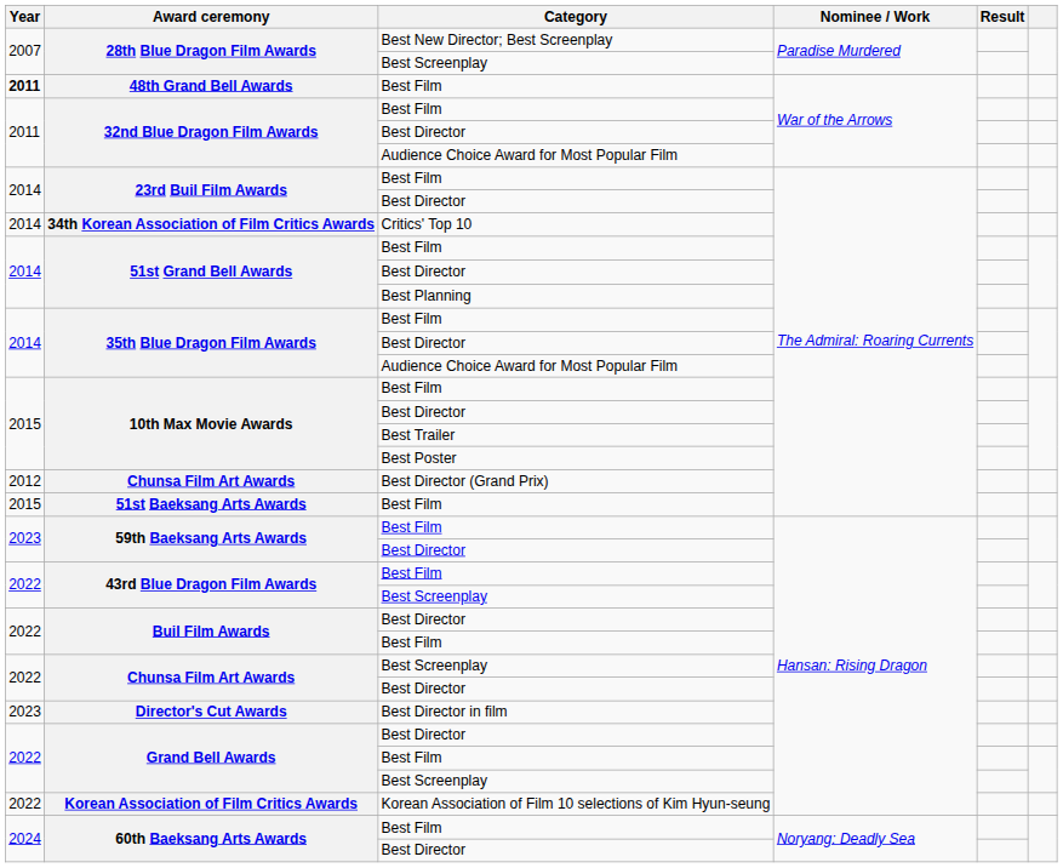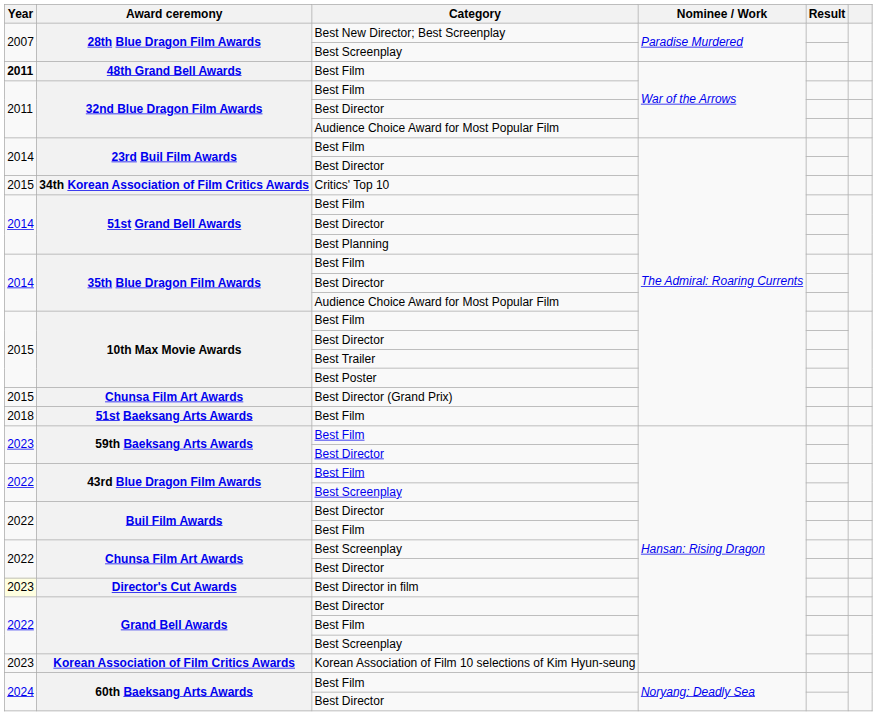 <table class="wikitable sortable plainrowheaders">
 <tr>
 <th scope="col">Year</th>
 <th scope="col">Award ceremony</th>
 <th scope="col">Category</th>
 <th scope="col">Nominee / Work</th>
 <th scope="col">Result</th>
 <th scope="col" width="25" class="unsortable"></th>
 </tr>
 <tr>
 <td rowspan="2">2007</td>
 <th rowspan="2" scope="row"><a href='#'>28th</a> <a href='#'>Blue Dragon Film Awards</a></th>
 <td>Best New Director; Best Screenplay</td>
 <td rowspan="2"><em><a href='#'>Paradise Murdered</a></em></td>
 <td></td>
 <td rowspan="2"></td>
 </tr>
 <tr>
 <td>Best Screenplay</td>
 <td></td>
 </tr>
 <tr>
 <td><strong>2011</strong></td>
 <th scope="row"><a href='#'>48th Grand Bell Awards</a></th>
 <td>Best Film</td>
 <td rowspan="4"><em><a href='#'>War of the Arrows</a></em></td>
 <td></td>
 <td></td>
 </tr>
 <tr>
 <td rowspan="3">2011</td>
 <th rowspan="3" scope="row"><a href='#'>32nd Blue Dragon Film Awards</a></th>
 <td>Best Film</td>
 <td></td>
 <td></td>
 </tr>
 <tr>
 <td>Best Director</td>
 <td></td>
 <td></td>
 </tr>
 <tr>
 <td>Audience Choice Award for Most Popular Film</td>
 <td></td>
 <td></td>
 </tr>
 <tr>
 <td rowspan="2">2014</td>
 <th rowspan="2" scope="row"><a href='#'>23rd</a> <a href='#'>Buil Film Awards</a></th>
 <td>Best Film</td>
 <td rowspan="15"><em><a href='#'>The Admiral: Roaring Currents</a></em></td>
 <td></td>
 <td rowspan="2"></td>
 </tr>
 <tr>
 <td>Best Director</td>
 <td></td>
 </tr>
 <tr>
-<td>2014</td>
+<td>2015</td>
 <th scope="row">34th <a href='#'>Korean Association of Film Critics Awards</a></th>
 <td>Critics' Top 10</td>
 <td></td>
 <td></td>
 </tr>
 <tr>
 <td rowspan="3"><a href='#'>2014</a></td>
 <th rowspan="3" scope="row"><a href='#'>51st</a> <a href='#'>Grand Bell Awards</a></th>
 <td>Best Film</td>
 <td></td>
 <td rowspan="3"><br><br><br><br></td>
 </tr>
 <tr>
 <td>Best Director</td>
 <td></td>
 </tr>
 <tr>
 <td>Best Planning</td>
 <td></td>
 </tr>
 <tr>
 <td rowspan="3"><a href='#'>2014</a></td>
 <th rowspan="3" scope="row"><a href='#'>35th</a> <a href='#'>Blue Dragon Film Awards</a></th>
 <td>Best Film</td>
 <td></td>
 <td rowspan="3"><br></td>
 </tr>
 <tr>
 <td>Best Director</td>
 <td></td>
 </tr>
 <tr>
 <td>Audience Choice Award for Most Popular Film</td>
 <td></td>
 </tr>
 <tr>
 <td rowspan="4">2015</td>
 <th rowspan="4" scope="row">10th Max Movie Awards</th>
 <td>Best Film</td>
 <td></td>
 <td rowspan="4"></td>
 </tr>
 <tr>
 <td>Best Director</td>
 <td></td>
 </tr>
 <tr>
 <td>Best Trailer</td>
 <td></td>
 </tr>
 <tr>
 <td>Best Poster</td>
 <td></td>
 </tr>
 <tr>
-<td>2012</td>
+<td>2015</td>
 <th scope="row"><a href='#'>Chunsa Film Art Awards</a></th>
 <td>Best Director (Grand Prix)</td>
 <td></td>
 <td></td>
 </tr>
 <tr>
-<td>2015</td>
+<td>2018</td>
 <th scope="row"><a href='#'>51st</a> <a href='#'>Baeksang Arts Awards</a></th>
 <td>Best Film</td>
 <td></td>
 <td></td>
 </tr>
 <tr>
 <td rowspan="2"><a href='#'>2023</a></td>
 <th rowspan="2" scope="row">59th <a href='#'>Baeksang Arts Awards</a></th>
 <td><a href='#'>Best Film</a></td>
 <td rowspan="13"><em><a href='#'>Hansan: Rising Dragon</a></em></td>
 <td></td>
 <td rowspan= "2"></td>
 </tr>
 <tr>
 <td><a href='#'>Best Director</a></td>
 <td></td>
 </tr>
 <tr>
 <td rowspan="2"><a href='#'>2022</a></td>
 <th rowspan="2" scope="row">43rd <a href='#'>Blue Dragon Film Awards</a></th>
 <td><a href='#'>Best Film</a></td>
 <td></td>
 <td rowspan="2"></td>
 </tr>
 <tr>
 <td><a href='#'>Best Screenplay</a></td>
 <td></td>
 </tr>
 <tr>
 <td rowspan="2">2022</td>
 <th rowspan="2" scope="row"><a href='#'>Buil Film Awards</a></th>
 <td>Best Director</td>
 <td></td>
 <td></td>
 </tr>
 <tr>
 <td>Best Film</td>
 <td></td>
 <td style="text-align: center"></td>
 </tr>
 <tr>
 <td rowspan="2">2022</td>
 <th rowspan="2" scope="row"><a href='#'>Chunsa Film Art Awards</a></th>
 <td>Best Screenplay</td>
 <td></td>
 <td></td>
 </tr>
 <tr>
 <td>Best Director</td>
 <td></td>
 <td style="text-align:center"></td>
 </tr>
 <tr>
-<td>2023</td>
+<td style="background: lightyellow;">2023</td>
 <th scope="row"><a href='#'>Director's Cut Awards</a></th>
 <td>Best Director in film</td>
 <td></td>
 <td align="center"></td>
 </tr>
 <tr>
 <td rowspan="3"><a href='#'>2022</a></td>
 <th rowspan="3" scope="row"><a href='#'>Grand Bell Awards</a></th>
 <td>Best Director</td>
 <td></td>
 <td></td>
 </tr>
 <tr>
 <td>Best Film</td>
 <td></td>
 <td rowspan="2"></td>
 </tr>
 <tr>
 <td>Best Screenplay</td>
 <td></td>
 </tr>
 <tr>
-<td>2022</td>
+<td>2023</td>
 <th scope="row"><a href='#'>Korean Association of Film Critics Awards</a></th>
 <td>Korean Association of Film 10 selections of Kim Hyun-seung</td>
 <td></td>
 <td></td>
 </tr>
 <tr>
 <td rowspan="2"><a href='#'>2024</a></td>
 <th scope="row" rowspan="2">60th <a href='#'>Baeksang Arts Awards</a></th>
 <td>Best Film</td>
 <td rowspan="2"><em><a href='#'>Noryang: Deadly Sea</a></em></td>
 <td></td>
 <td rowspan="2"></td>
 </tr>
 <tr>
 <td>Best Director</td>
 <td></td>
 </tr>
 </table>
